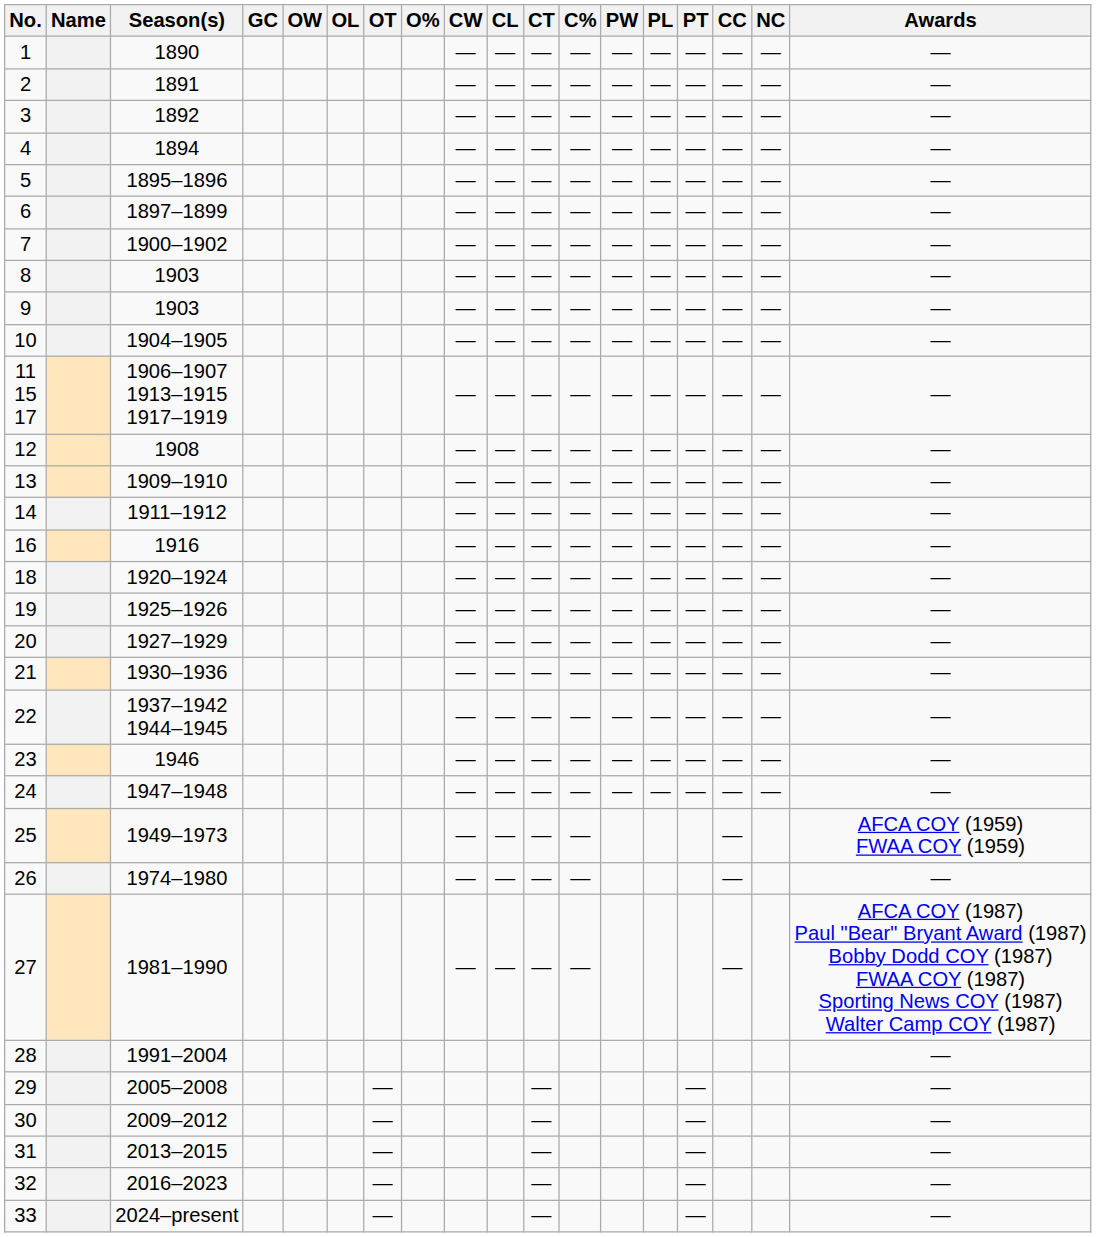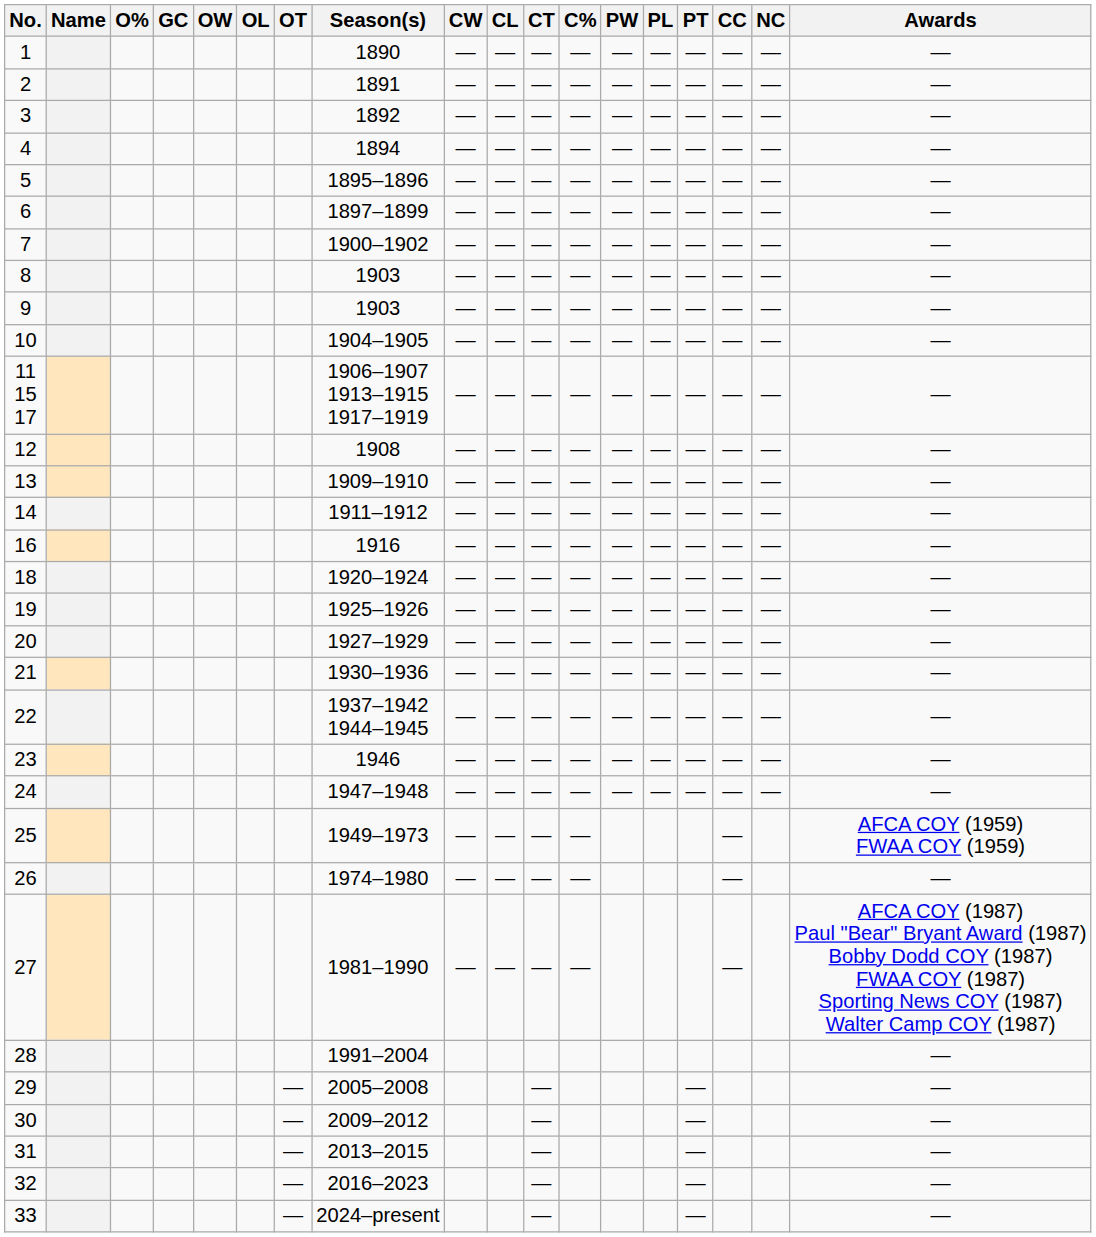 <table class="wikitable sortable" style="text-align:center">
 <tr>
 <th scope="col" class="unsortable">No.</th>
 <th scope="col">Name</th>
-<th scope="col">Season(s)</th>
+<th scope="col">O%</th>
 <th scope="col">GC</th>
 <th scope="col">OW</th>
 <th scope="col">OL</th>
 <th scope="col">OT</th>
-<th scope="col">O%</th>
+<th scope="col">Season(s)</th>
 <th scope="col">CW</th>
 <th scope="col">CL</th>
 <th scope="col">CT</th>
 <th scope="col">C%</th>
 <th scope="col">PW</th>
 <th scope="col">PL</th>
 <th scope="col">PT</th>
 <th scope="col">CC</th>
 <th scope="col">NC</th>
 <th scope="col" class="unsortable">Awards</th>
 </tr>
 <tr>
 <td>1</td>
 <th scope="row"></th>
-<td>1890</td>
 <td></td>
 <td></td>
 <td></td>
 <td></td>
 <td></td>
+<td>1890</td>
 <td>—</td>
 <td>—</td>
 <td>—</td>
 <td>—</td>
 <td>—</td>
 <td>—</td>
 <td>—</td>
 <td>—</td>
 <td>—</td>
 <td>—</td>
 </tr>
 <tr>
 <td>2</td>
 <th scope="row"></th>
-<td>1891</td>
 <td></td>
 <td></td>
 <td></td>
 <td></td>
 <td></td>
+<td>1891</td>
 <td>—</td>
 <td>—</td>
 <td>—</td>
 <td>—</td>
 <td>—</td>
 <td>—</td>
 <td>—</td>
 <td>—</td>
 <td>—</td>
 <td>—</td>
 </tr>
 <tr>
 <td>3</td>
 <th scope="row"></th>
-<td>1892</td>
 <td></td>
 <td></td>
 <td></td>
 <td></td>
 <td></td>
+<td>1892</td>
 <td>—</td>
 <td>—</td>
 <td>—</td>
 <td>—</td>
 <td>—</td>
 <td>—</td>
 <td>—</td>
 <td>—</td>
 <td>—</td>
 <td>—</td>
 </tr>
 <tr>
 <td>4</td>
 <th scope="row"></th>
-<td>1894</td>
 <td></td>
 <td></td>
 <td></td>
 <td></td>
 <td></td>
+<td>1894</td>
 <td>—</td>
 <td>—</td>
 <td>—</td>
 <td>—</td>
 <td>—</td>
 <td>—</td>
 <td>—</td>
 <td>—</td>
 <td>—</td>
 <td>—</td>
 </tr>
 <tr>
 <td>5</td>
 <th scope="row"></th>
-<td>1895–1896</td>
 <td></td>
 <td></td>
 <td></td>
 <td></td>
 <td></td>
+<td>1895–1896</td>
 <td>—</td>
 <td>—</td>
 <td>—</td>
 <td>—</td>
 <td>—</td>
 <td>—</td>
 <td>—</td>
 <td>—</td>
 <td>—</td>
 <td>—</td>
 </tr>
 <tr>
 <td>6</td>
 <th scope="row"></th>
-<td>1897–1899</td>
 <td></td>
 <td></td>
 <td></td>
 <td></td>
 <td></td>
+<td>1897–1899</td>
 <td>—</td>
 <td>—</td>
 <td>—</td>
 <td>—</td>
 <td>—</td>
 <td>—</td>
 <td>—</td>
 <td>—</td>
 <td>—</td>
 <td>—</td>
 </tr>
 <tr>
 <td>7</td>
 <th scope="row"></th>
-<td>1900–1902</td>
 <td></td>
 <td></td>
 <td></td>
 <td></td>
 <td></td>
+<td>1900–1902</td>
 <td>—</td>
 <td>—</td>
 <td>—</td>
 <td>—</td>
 <td>—</td>
 <td>—</td>
 <td>—</td>
 <td>—</td>
 <td>—</td>
 <td>—</td>
 </tr>
 <tr>
 <td>8</td>
 <th scope="row"></th>
-<td>1903</td>
 <td></td>
 <td></td>
 <td></td>
 <td></td>
 <td></td>
+<td>1903</td>
 <td>—</td>
 <td>—</td>
 <td>—</td>
 <td>—</td>
 <td>—</td>
 <td>—</td>
 <td>—</td>
 <td>—</td>
 <td>—</td>
 <td>—</td>
 </tr>
 <tr>
 <td>9</td>
 <th scope="row"></th>
-<td>1903</td>
 <td></td>
 <td></td>
 <td></td>
 <td></td>
 <td></td>
+<td>1903</td>
 <td>—</td>
 <td>—</td>
 <td>—</td>
 <td>—</td>
 <td>—</td>
 <td>—</td>
 <td>—</td>
 <td>—</td>
 <td>—</td>
 <td>—</td>
 </tr>
 <tr>
 <td>10</td>
 <th scope="row"></th>
-<td>1904–1905</td>
 <td></td>
 <td></td>
 <td></td>
 <td></td>
 <td></td>
+<td>1904–1905</td>
 <td>—</td>
 <td>—</td>
 <td>—</td>
 <td>—</td>
 <td>—</td>
 <td>—</td>
 <td>—</td>
 <td>—</td>
 <td>—</td>
 <td>—</td>
 </tr>
 <tr>
 <td>11<br>15<br>17</td>
 <td scope="row" align="center" bgcolor=#FFE6BD><strong></strong><sup></sup></td>
-<td>1906–1907<br>1913–1915<br>1917–1919</td>
 <td></td>
 <td></td>
 <td></td>
 <td></td>
 <td></td>
+<td>1906–1907<br>1913–1915<br>1917–1919</td>
 <td>—</td>
 <td>—</td>
 <td>—</td>
 <td>—</td>
 <td>—</td>
 <td>—</td>
 <td>—</td>
 <td>—</td>
 <td>—</td>
 <td>—</td>
 </tr>
 <tr>
 <td>12</td>
 <td scope="row" align="center" bgcolor=#FFE6BD><strong></strong><sup></sup></td>
-<td>1908</td>
 <td></td>
 <td></td>
 <td></td>
 <td></td>
 <td></td>
+<td>1908</td>
 <td>—</td>
 <td>—</td>
 <td>—</td>
 <td>—</td>
 <td>—</td>
 <td>—</td>
 <td>—</td>
 <td>—</td>
 <td>—</td>
 <td>—</td>
 </tr>
 <tr>
 <td>13</td>
 <td scope="row" align="center" bgcolor=#FFE6BD><strong></strong><sup></sup></td>
-<td>1909–1910</td>
 <td></td>
 <td></td>
 <td></td>
 <td></td>
 <td></td>
+<td>1909–1910</td>
 <td>—</td>
 <td>—</td>
 <td>—</td>
 <td>—</td>
 <td>—</td>
 <td>—</td>
 <td>—</td>
 <td>—</td>
 <td>—</td>
 <td>—</td>
 </tr>
 <tr>
 <td>14</td>
 <th scope="row"></th>
-<td>1911–1912</td>
 <td></td>
 <td></td>
 <td></td>
 <td></td>
 <td></td>
+<td>1911–1912</td>
 <td>—</td>
 <td>—</td>
 <td>—</td>
 <td>—</td>
 <td>—</td>
 <td>—</td>
 <td>—</td>
 <td>—</td>
 <td>—</td>
 <td>—</td>
 </tr>
 <tr>
 <td>16</td>
 <td scope="row" align="center" bgcolor=#FFE6BD><strong></strong><sup></sup></td>
-<td>1916</td>
 <td></td>
 <td></td>
 <td></td>
 <td></td>
 <td></td>
+<td>1916</td>
 <td>—</td>
 <td>—</td>
 <td>—</td>
 <td>—</td>
 <td>—</td>
 <td>—</td>
 <td>—</td>
 <td>—</td>
 <td>—</td>
 <td>—</td>
 </tr>
 <tr>
 <td>18</td>
 <th scope="row"></th>
-<td>1920–1924</td>
 <td></td>
 <td></td>
 <td></td>
 <td></td>
 <td></td>
+<td>1920–1924</td>
 <td>—</td>
 <td>—</td>
 <td>—</td>
 <td>—</td>
 <td>—</td>
 <td>—</td>
 <td>—</td>
 <td>—</td>
 <td>—</td>
 <td>—</td>
 </tr>
 <tr>
 <td>19</td>
 <th scope="row"></th>
-<td>1925–1926</td>
 <td></td>
 <td></td>
 <td></td>
 <td></td>
 <td></td>
+<td>1925–1926</td>
 <td>—</td>
 <td>—</td>
 <td>—</td>
 <td>—</td>
 <td>—</td>
 <td>—</td>
 <td>—</td>
 <td>—</td>
 <td>—</td>
 <td>—</td>
 </tr>
 <tr>
 <td>20</td>
 <th scope="row"></th>
-<td>1927–1929</td>
 <td></td>
 <td></td>
 <td></td>
 <td></td>
 <td></td>
+<td>1927–1929</td>
 <td>—</td>
 <td>—</td>
 <td>—</td>
 <td>—</td>
 <td>—</td>
 <td>—</td>
 <td>—</td>
 <td>—</td>
 <td>—</td>
 <td>—</td>
 </tr>
 <tr>
 <td>21</td>
 <td scope="row" align="center" bgcolor=#FFE6BD><strong></strong><sup></sup></td>
-<td>1930–1936</td>
 <td></td>
 <td></td>
 <td></td>
 <td></td>
 <td></td>
+<td>1930–1936</td>
 <td>—</td>
 <td>—</td>
 <td>—</td>
 <td>—</td>
 <td>—</td>
 <td>—</td>
 <td>—</td>
 <td>—</td>
 <td>—</td>
 <td>—</td>
 </tr>
 <tr>
 <td>22</td>
 <th scope="row"></th>
-<td>1937–1942<br>1944–1945</td>
 <td></td>
 <td></td>
 <td></td>
 <td></td>
 <td></td>
+<td>1937–1942<br>1944–1945</td>
 <td>—</td>
 <td>—</td>
 <td>—</td>
 <td>—</td>
 <td>—</td>
 <td>—</td>
 <td>—</td>
 <td>—</td>
 <td>—</td>
 <td>—</td>
 </tr>
 <tr>
 <td>23</td>
 <td scope="row" align="center" bgcolor=#FFE6BD><strong></strong><sup></sup></td>
-<td>1946</td>
 <td></td>
 <td></td>
 <td></td>
 <td></td>
 <td></td>
+<td>1946</td>
 <td>—</td>
 <td>—</td>
 <td>—</td>
 <td>—</td>
 <td>—</td>
 <td>—</td>
 <td>—</td>
 <td>—</td>
 <td>—</td>
 <td>—</td>
 </tr>
 <tr>
 <td>24</td>
 <th scope="row"></th>
-<td>1947–1948</td>
 <td></td>
 <td></td>
 <td></td>
 <td></td>
 <td></td>
+<td>1947–1948</td>
 <td>—</td>
 <td>—</td>
 <td>—</td>
 <td>—</td>
 <td>—</td>
 <td>—</td>
 <td>—</td>
 <td>—</td>
 <td>—</td>
 <td>—</td>
 </tr>
 <tr>
 <td>25</td>
 <td scope="row" align="center" bgcolor=#FFE6BD><strong></strong><sup></sup></td>
-<td>1949–1973</td>
 <td></td>
 <td></td>
 <td></td>
 <td></td>
 <td></td>
+<td>1949–1973</td>
 <td>—</td>
 <td>—</td>
 <td>—</td>
 <td>—</td>
 <td></td>
 <td></td>
 <td></td>
 <td>—</td>
 <td></td>
 <td><a href='#'>AFCA COY</a> (1959)<br><a href='#'>FWAA COY</a> (1959)</td>
 </tr>
 <tr>
 <td>26</td>
 <th scope="row"></th>
-<td>1974–1980</td>
 <td></td>
 <td></td>
 <td></td>
 <td></td>
 <td></td>
+<td>1974–1980</td>
 <td>—</td>
 <td>—</td>
 <td>—</td>
 <td>—</td>
 <td></td>
 <td></td>
 <td></td>
 <td>—</td>
 <td></td>
 <td>—</td>
 </tr>
 <tr>
 <td>27</td>
 <td scope="row" align="center" bgcolor=#FFE6BD><strong></strong><sup></sup></td>
-<td>1981–1990</td>
 <td></td>
 <td></td>
 <td></td>
 <td></td>
 <td></td>
+<td>1981–1990</td>
 <td>—</td>
 <td>—</td>
 <td>—</td>
 <td>—</td>
 <td></td>
 <td></td>
 <td></td>
 <td>—</td>
 <td></td>
 <td><a href='#'>AFCA COY</a> (1987)<br><a href='#'>Paul "Bear" Bryant Award</a> (1987)<br><a href='#'>Bobby Dodd COY</a> (1987)<br><a href='#'>FWAA COY</a> (1987)<br><a href='#'>Sporting News  COY</a> (1987)<br><a href='#'>Walter Camp COY</a> (1987)</td>
 </tr>
 <tr>
 <td>28</td>
 <th scope="row"></th>
-<td>1991–2004</td>
 <td></td>
 <td></td>
 <td></td>
 <td></td>
 <td></td>
+<td>1991–2004</td>
 <td></td>
 <td></td>
 <td></td>
 <td></td>
 <td></td>
 <td></td>
 <td></td>
 <td></td>
 <td></td>
 <td>—</td>
 </tr>
 <tr>
 <td>29</td>
 <th scope="row"><br></th>
-<td>2005–2008</td>
+<td></td>
 <td></td>
 <td></td>
 <td></td>
 <td>—</td>
-<td></td>
+<td>2005–2008</td>
 <td></td>
 <td></td>
 <td>—</td>
 <td></td>
 <td></td>
 <td></td>
 <td>—</td>
 <td></td>
 <td></td>
 <td>—</td>
 </tr>
 <tr>
 <td>30</td>
 <th scope="row"></th>
-<td>2009–2012</td>
+<td></td>
 <td></td>
 <td></td>
 <td></td>
 <td>—</td>
-<td></td>
+<td>2009–2012</td>
 <td></td>
 <td></td>
 <td>—</td>
 <td></td>
 <td></td>
 <td></td>
 <td>—</td>
 <td></td>
 <td></td>
 <td>—</td>
 </tr>
 <tr>
 <td>31</td>
 <th scope="row"></th>
-<td>2013–2015</td>
+<td></td>
 <td></td>
 <td></td>
 <td></td>
 <td>—</td>
-<td></td>
+<td>2013–2015</td>
 <td></td>
 <td></td>
 <td>—</td>
 <td></td>
 <td></td>
 <td></td>
 <td>—</td>
 <td></td>
 <td></td>
 <td>—</td>
 </tr>
 <tr>
 <td>32</td>
 <th scope="row"></th>
-<td>2016–2023</td>
+<td></td>
 <td></td>
 <td></td>
 <td></td>
 <td>—</td>
-<td></td>
+<td>2016–2023</td>
 <td></td>
 <td></td>
 <td>—</td>
 <td></td>
 <td></td>
 <td></td>
 <td>—</td>
 <td></td>
 <td></td>
 <td>—</td>
 </tr>
 <tr>
 <td>33</td>
 <th scope="row"></th>
-<td>2024–present</td>
+<td></td>
 <td></td>
 <td></td>
 <td></td>
 <td>—</td>
-<td></td>
+<td>2024–present</td>
 <td></td>
 <td></td>
 <td>—</td>
 <td></td>
 <td></td>
 <td></td>
 <td>—</td>
 <td></td>
 <td></td>
 <td>—</td>
 </tr>
 </table>
